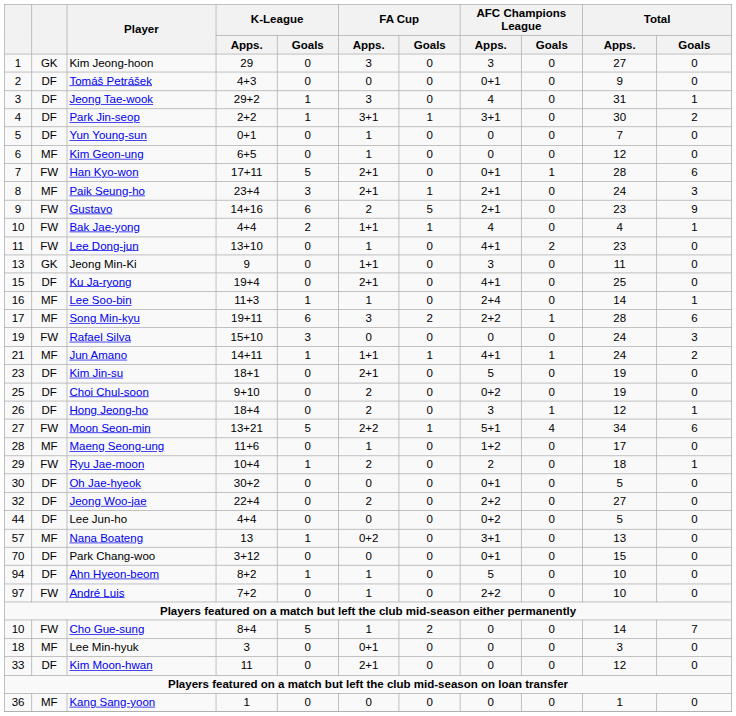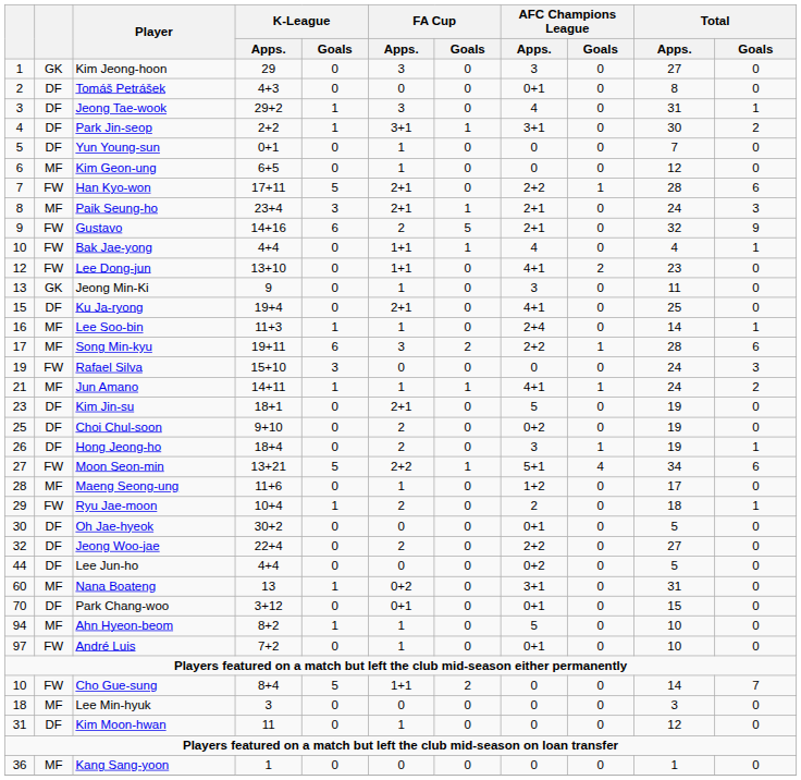 <table class="wikitable" style="text-align:center; font-size:100%; width:80%;">
 <tr>
 <th rowspan=2></th>
 <th rowspan=2></th>
 <th rowspan=2 width="200">Player</th>
 <th colspan=2 width="105">K-League</th>
 <th colspan=2 width="105">FA Cup</th>
 <th colspan=2 width="105">AFC Champions League</th>
 <th colspan=2 width="130">Total</th>
 </tr>
 <tr>
 <th>Apps.</th>
 <th> Goals</th>
 <th>Apps.</th>
 <th> Goals</th>
 <th>Apps.</th>
 <th> Goals</th>
 <th>Apps.</th>
 <th> Goals</th>
 </tr>
 <tr>
 <td>1</td>
 <td>GK</td>
 <td align="left"> Kim Jeong-hoon</td>
 <td>29</td>
 <td>0</td>
 <td>3</td>
 <td>0</td>
 <td>3</td>
 <td>0</td>
 <td>27</td>
 <td>0</td>
 </tr>
 <tr>
 <td>2</td>
 <td>DF</td>
 <td align="left"> <a href='#'>Tomáš Petrášek</a></td>
 <td>4+3</td>
 <td>0</td>
 <td>0</td>
 <td>0</td>
 <td>0+1</td>
 <td>0</td>
-<td>9</td>
+<td>8</td>
 <td>0</td>
 </tr>
 <tr>
 <td>3</td>
 <td>DF</td>
 <td align="left"> <a href='#'>Jeong Tae-wook</a></td>
 <td>29+2</td>
 <td>1</td>
 <td>3</td>
 <td>0</td>
 <td>4</td>
 <td>0</td>
 <td>31</td>
 <td>1</td>
 </tr>
 <tr>
 <td>4</td>
 <td>DF</td>
 <td align="left"> <a href='#'>Park Jin-seop</a></td>
 <td>2+2</td>
 <td>1</td>
 <td>3+1</td>
 <td>1</td>
 <td>3+1</td>
 <td>0</td>
 <td>30</td>
 <td>2</td>
 </tr>
 <tr>
 <td>5</td>
 <td>DF</td>
 <td align="left"> <a href='#'>Yun Young-sun</a></td>
 <td>0+1</td>
 <td>0</td>
 <td>1</td>
 <td>0</td>
 <td>0</td>
 <td>0</td>
 <td>7</td>
 <td>0</td>
 </tr>
 <tr>
 <td>6</td>
 <td>MF</td>
 <td align="left"> <a href='#'>Kim Geon-ung</a></td>
 <td>6+5</td>
 <td>0</td>
 <td>1</td>
 <td>0</td>
 <td>0</td>
 <td>0</td>
 <td>12</td>
 <td>0</td>
 </tr>
 <tr>
 <td>7</td>
 <td>FW</td>
 <td align="left"> <a href='#'>Han Kyo-won</a></td>
 <td>17+11</td>
 <td>5</td>
 <td>2+1</td>
 <td>0</td>
-<td>0+1</td>
+<td>2+2</td>
 <td>1</td>
 <td>28</td>
 <td>6</td>
 </tr>
 <tr>
 <td>8</td>
 <td>MF</td>
 <td align="left"> <a href='#'>Paik Seung-ho</a></td>
 <td>23+4</td>
 <td>3</td>
 <td>2+1</td>
 <td>1</td>
 <td>2+1</td>
 <td>0</td>
 <td>24</td>
 <td>3</td>
 </tr>
 <tr>
 <td>9</td>
 <td>FW</td>
 <td align="left"> <a href='#'>Gustavo</a></td>
 <td>14+16</td>
 <td>6</td>
 <td>2</td>
 <td>5</td>
 <td>2+1</td>
 <td>0</td>
-<td>23</td>
+<td>32</td>
 <td>9</td>
 </tr>
 <tr>
 <td>10</td>
 <td>FW</td>
 <td align="left"> <a href='#'>Bak Jae-yong</a></td>
 <td>4+4</td>
-<td>2</td>
+<td>0</td>
 <td>1+1</td>
 <td>1</td>
 <td>4</td>
 <td>0</td>
 <td>4</td>
 <td>1</td>
 </tr>
 <tr>
-<td>11</td>
+<td>12</td>
 <td>FW</td>
 <td align="left"> <a href='#'>Lee Dong-jun</a></td>
 <td>13+10</td>
 <td>0</td>
-<td>1</td>
+<td>1+1</td>
 <td>0</td>
 <td>4+1</td>
 <td>2</td>
 <td>23</td>
 <td>0</td>
 </tr>
 <tr>
 <td>13</td>
 <td>GK</td>
 <td align="left"> Jeong Min-Ki</td>
 <td>9</td>
 <td>0</td>
-<td>1+1</td>
+<td>1</td>
 <td>0</td>
 <td>3</td>
 <td>0</td>
 <td>11</td>
 <td>0</td>
 </tr>
 <tr>
 <td>15</td>
 <td>DF</td>
 <td align="left"> <a href='#'>Ku Ja-ryong</a></td>
 <td>19+4</td>
 <td>0</td>
 <td>2+1</td>
 <td>0</td>
 <td>4+1</td>
 <td>0</td>
 <td>25</td>
 <td>0</td>
 </tr>
 <tr>
 <td>16</td>
 <td>MF</td>
 <td align="left"> <a href='#'>Lee Soo-bin</a></td>
 <td>11+3</td>
 <td>1</td>
 <td>1</td>
 <td>0</td>
 <td>2+4</td>
 <td>0</td>
 <td>14</td>
 <td>1</td>
 </tr>
 <tr>
 <td>17</td>
 <td>MF</td>
 <td align="left"> <a href='#'>Song Min-kyu</a></td>
 <td>19+11</td>
 <td>6</td>
 <td>3</td>
 <td>2</td>
 <td>2+2</td>
 <td>1</td>
 <td>28</td>
 <td>6</td>
 </tr>
 <tr>
 <td>19</td>
 <td>FW</td>
 <td align="left"> <a href='#'>Rafael Silva</a></td>
 <td>15+10</td>
 <td>3</td>
 <td>0</td>
 <td>0</td>
 <td>0</td>
 <td>0</td>
 <td>24</td>
 <td>3</td>
 </tr>
 <tr>
 <td>21</td>
 <td>MF</td>
 <td align="left"> <a href='#'>Jun Amano</a></td>
 <td>14+11</td>
 <td>1</td>
-<td>1+1</td>
+<td>1</td>
 <td>1</td>
 <td>4+1</td>
 <td>1</td>
 <td>24</td>
 <td>2</td>
 </tr>
 <tr>
 <td>23</td>
 <td>DF</td>
 <td align="left"> <a href='#'>Kim Jin-su</a></td>
 <td>18+1</td>
 <td>0</td>
 <td>2+1</td>
 <td>0</td>
 <td>5</td>
 <td>0</td>
 <td>19</td>
 <td>0</td>
 </tr>
 <tr>
 <td>25</td>
 <td>DF</td>
 <td align="left"> <a href='#'>Choi Chul-soon</a></td>
 <td>9+10</td>
 <td>0</td>
 <td>2</td>
 <td>0</td>
 <td>0+2</td>
 <td>0</td>
 <td>19</td>
 <td>0</td>
 </tr>
 <tr>
 <td>26</td>
 <td>DF</td>
 <td align="left"> <a href='#'>Hong Jeong-ho</a></td>
 <td>18+4</td>
 <td>0</td>
 <td>2</td>
 <td>0</td>
 <td>3</td>
 <td>1</td>
-<td>12</td>
+<td>19</td>
 <td>1</td>
 </tr>
 <tr>
 <td>27</td>
 <td>FW</td>
 <td align="left"> <a href='#'>Moon Seon-min</a></td>
 <td>13+21</td>
 <td>5</td>
 <td>2+2</td>
 <td>1</td>
 <td>5+1</td>
 <td>4</td>
 <td>34</td>
 <td>6</td>
 </tr>
 <tr>
 <td>28</td>
 <td>MF</td>
 <td align="left"> <a href='#'>Maeng Seong-ung</a></td>
 <td>11+6</td>
 <td>0</td>
 <td>1</td>
 <td>0</td>
 <td>1+2</td>
 <td>0</td>
 <td>17</td>
 <td>0</td>
 </tr>
 <tr>
 <td>29</td>
 <td>FW</td>
 <td align="left"> <a href='#'>Ryu Jae-moon</a></td>
 <td>10+4</td>
 <td>1</td>
 <td>2</td>
 <td>0</td>
 <td>2</td>
 <td>0</td>
 <td>18</td>
 <td>1</td>
 </tr>
 <tr>
 <td>30</td>
 <td>DF</td>
 <td align="left"> <a href='#'>Oh Jae-hyeok</a></td>
 <td>30+2</td>
 <td>0</td>
 <td>0</td>
 <td>0</td>
 <td>0+1</td>
 <td>0</td>
 <td>5</td>
 <td>0</td>
 </tr>
 <tr>
 <td>32</td>
 <td>DF</td>
 <td align="left"> <a href='#'>Jeong Woo-jae</a></td>
 <td>22+4</td>
 <td>0</td>
 <td>2</td>
 <td>0</td>
 <td>2+2</td>
 <td>0</td>
 <td>27</td>
 <td>0</td>
 </tr>
 <tr>
 <td>44</td>
 <td>DF</td>
 <td align="left"> Lee Jun-ho</td>
 <td>4+4</td>
 <td>0</td>
 <td>0</td>
 <td>0</td>
 <td>0+2</td>
 <td>0</td>
 <td>5</td>
 <td>0</td>
 </tr>
 <tr>
-<td>57</td>
+<td>60</td>
 <td>MF</td>
 <td align="left"> <a href='#'>Nana Boateng</a></td>
 <td>13</td>
 <td>1</td>
 <td>0+2</td>
 <td>0</td>
 <td>3+1</td>
 <td>0</td>
-<td>13</td>
+<td>31</td>
 <td>0</td>
 </tr>
 <tr>
 <td>70</td>
 <td>DF</td>
 <td align="left"> 	Park Chang-woo</td>
 <td>3+12</td>
 <td>0</td>
-<td>0</td>
+<td>0+1</td>
 <td>0</td>
 <td>0+1</td>
 <td>0</td>
 <td>15</td>
 <td>0</td>
 </tr>
 <tr>
 <td>94</td>
-<td>DF</td>
+<td>MF</td>
 <td align="left"> <a href='#'>Ahn Hyeon-beom</a></td>
 <td>8+2</td>
 <td>1</td>
 <td>1</td>
 <td>0</td>
 <td>5</td>
 <td>0</td>
 <td>10</td>
 <td>0</td>
 </tr>
 <tr>
 <td>97</td>
 <td>FW</td>
 <td align="left"> <a href='#'>André Luis</a></td>
 <td>7+2</td>
 <td>0</td>
 <td>1</td>
 <td>0</td>
-<td>2+2</td>
+<td>0+1</td>
 <td>0</td>
 <td>10</td>
 <td>0</td>
 </tr>
 <tr>
 <td colspan="15"><strong>Players featured on a match but left the club mid-season either permanently</strong></td>
 </tr>
 <tr>
 <td>10</td>
 <td>FW</td>
 <td align="left"> <a href='#'>Cho Gue-sung</a></td>
 <td>8+4</td>
 <td>5</td>
-<td>1</td>
+<td>1+1</td>
 <td>2</td>
 <td>0</td>
 <td>0</td>
 <td>14</td>
 <td>7</td>
 </tr>
 <tr>
 <td>18</td>
 <td>MF</td>
 <td align="left"> Lee Min-hyuk</td>
 <td>3</td>
 <td>0</td>
-<td>0+1</td>
+<td>0</td>
 <td>0</td>
 <td>0</td>
 <td>0</td>
 <td>3</td>
 <td>0</td>
 </tr>
 <tr>
-<td>33</td>
+<td>31</td>
 <td>DF</td>
 <td align="left"> <a href='#'>Kim Moon-hwan</a></td>
 <td>11</td>
 <td>0</td>
-<td>2+1</td>
+<td>1</td>
 <td>0</td>
 <td>0</td>
 <td>0</td>
 <td>12</td>
 <td>0</td>
 </tr>
 <tr>
 <td colspan="15"><strong>Players featured on a match but left the club mid-season on loan transfer</strong></td>
 </tr>
 <tr>
 <td>36</td>
 <td>MF</td>
 <td align="left"> <a href='#'>Kang Sang-yoon</a></td>
 <td>1</td>
 <td>0</td>
 <td>0</td>
 <td>0</td>
 <td>0</td>
 <td>0</td>
 <td>1</td>
 <td>0</td>
 </tr>
 <tr>
 </tr>
 </table>
